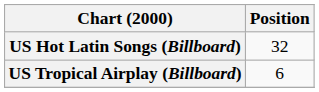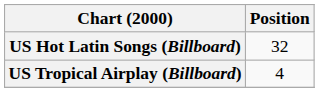 <table class="wikitable plainrowheaders " style="text-align:center;">
 <tr>
 <th scope="col">Chart (2000)</th>
 <th scope="col">Position</th>
 </tr>
 <tr>
 <th scope="row">US Hot Latin Songs (<em>Billboard</em>)</th>
 <td>32</td>
 </tr>
 <tr>
 <th scope="row">US Tropical Airplay (<em>Billboard</em>)</th>
-<td>6</td>
+<td>4</td>
 </tr>
 <tr>
 </tr>
 </table>
